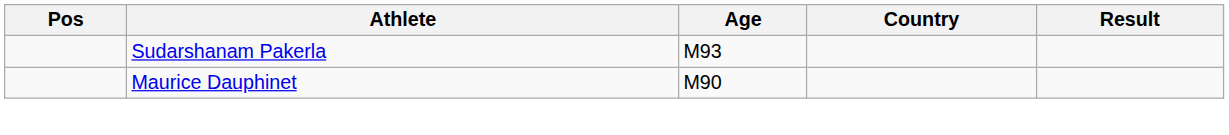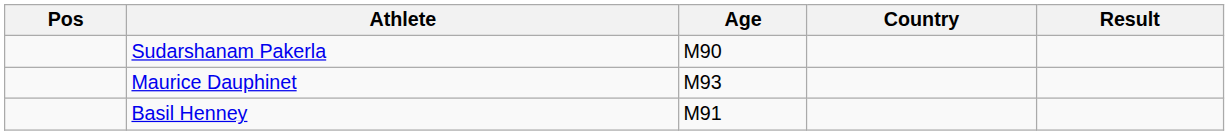 <table class="wikitable"  style="text-align:center; width:50%;">
 <tr>
 <th>Pos</th>
 <th>Athlete</th>
 <th>Age</th>
 <th>Country</th>
 <th>Result</th>
 </tr>
 <tr>
 <td align=center></td>
 <td align=left><a href='#'>Sudarshanam Pakerla</a></td>
+<td align=left>M90</td>
+<td align=left></td>
+<td></td>
+</tr>
+<tr>
+<td align=center></td>
+<td align=left><a href='#'>Maurice Dauphinet</a></td>
 <td align=left>M93</td>
 <td align=left></td>
 <td></td>
 </tr>
 <tr>
 <td align=center></td>
-<td align=left><a href='#'>Maurice Dauphinet</a></td>
-<td align=left>M90</td>
+<td align=left><a href='#'>Basil Henney</a></td>
+<td align=left>M91</td>
 <td align=left></td>
 <td></td>
 </tr>
 </table>
